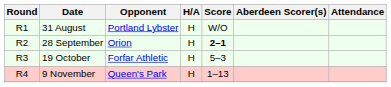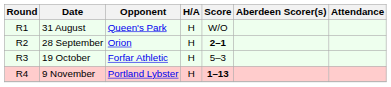 <table class="wikitable" style="text-align:center">
 <tr>
 <th>Round</th>
 <th>Date</th>
 <th>Opponent</th>
 <th>H/A</th>
 <th>Score</th>
 <th>Aberdeen Scorer(s)</th>
 <th>Attendance</th>
 </tr>
 <tr bgcolor=#EEFFEE>
 <td>R1</td>
 <td align=left>31 August</td>
-<td align=left><a href='#'>Portland Lybster</a></td>
+<td align=left><a href='#'>Queen's Park</a></td>
 <td>H</td>
 <td>W/O</td>
 <td align=left></td>
 <td></td>
 </tr>
 <tr bgcolor=#EEFFEE>
 <td>R2</td>
 <td align=left>28 September</td>
 <td align=left><a href='#'>Orion</a></td>
 <td>H</td>
 <td><strong>2–1</strong></td>
 <td align=left></td>
 <td></td>
 </tr>
 <tr bgcolor=#EEFFEE>
 <td>R3</td>
 <td align=left>19 October</td>
 <td align=left><a href='#'>Forfar Athletic</a></td>
 <td>H</td>
 <td>5–3</td>
 <td align=left></td>
 <td></td>
 </tr>
 <tr bgcolor=#FFCCCC>
 <td>R4</td>
 <td align=left>9 November</td>
-<td align=left><a href='#'>Queen's Park</a></td>
+<td align=left><a href='#'>Portland Lybster</a></td>
 <td>H</td>
-<td>1–13</td>
+<td><strong>1–13</strong></td>
 <td align=left></td>
 <td></td>
 </tr>
 <tr>
 </tr>
 </table>
